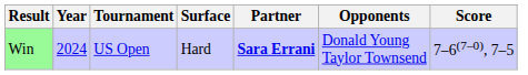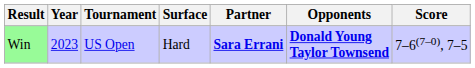 <table class="wikitable">
 <tr>
 <th>Result</th>
 <th>Year</th>
 <th>Tournament</th>
 <th>Surface</th>
 <th>Partner</th>
 <th>Opponents</th>
 <th class=unsortable>Score</th>
 </tr>
 <tr style="background:#ccf;">
 <td bgcolor=98fb98>Win</td>
-<td><a href='#'>2024</a></td>
+<td><a href='#'>2023</a></td>
 <td><a href='#'>US Open</a></td>
 <td>Hard</td>
 <td><strong> <a href='#'>Sara Errani</a></strong></td>
-<td> <a href='#'>Donald Young</a><br> <a href='#'>Taylor Townsend</a></td>
+<td><strong> <a href='#'>Donald Young</a><br> <a href='#'>Taylor Townsend</a></strong></td>
 <td>7–6<sup>(7–0)</sup>, 7–5</td>
 </tr>
 </table>
